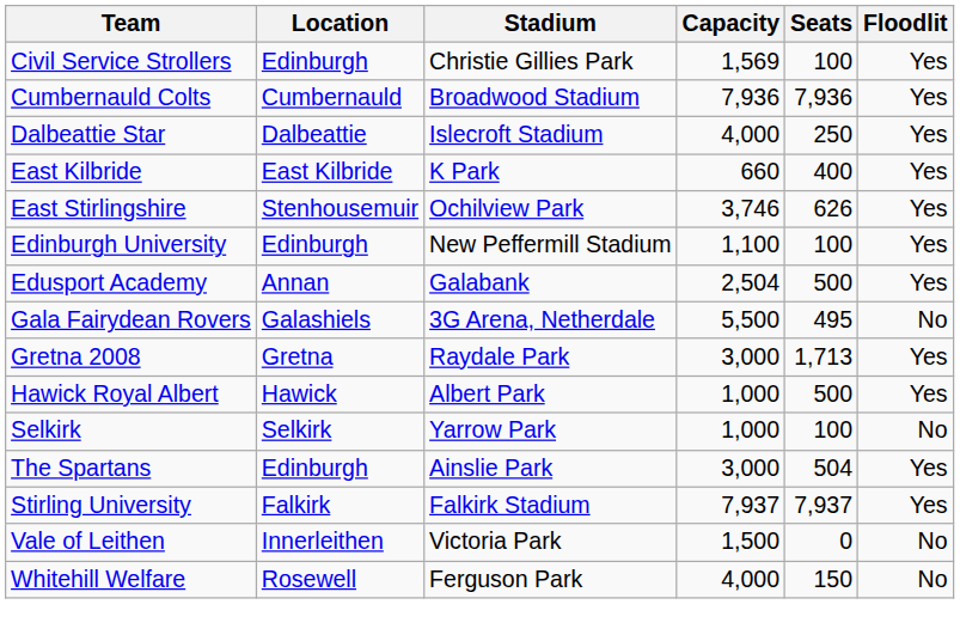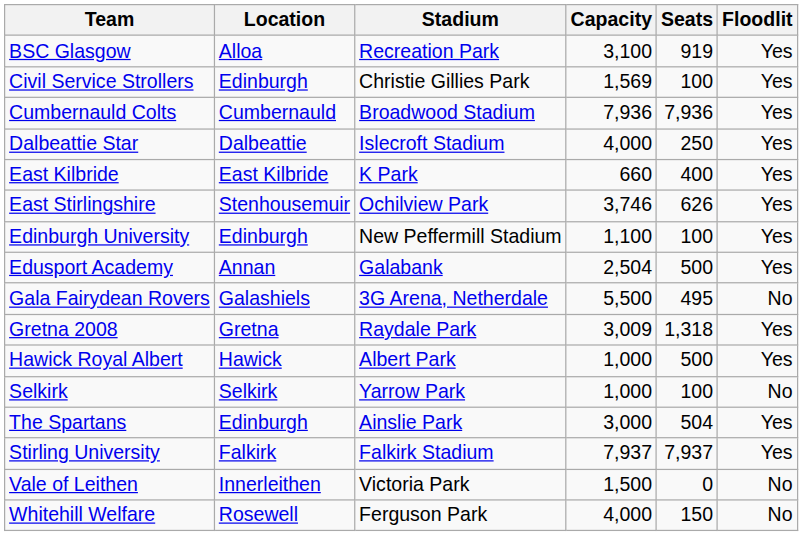 <table class="wikitable sortable">
 <tr>
 <th>Team</th>
 <th>Location</th>
 <th>Stadium</th>
 <th data-sort-type="number">Capacity</th>
 <th data-sort-type="number">Seats</th>
 <th>Floodlit</th>
+</tr>
+<tr>
+<td><a href='#'>BSC Glasgow</a></td>
+<td><a href='#'>Alloa</a></td>
+<td><a href='#'>Recreation Park</a></td>
+<td align=right>3,100</td>
+<td align=right>919</td>
+<td align=right>Yes</td>
 </tr>
 <tr>
 <td><a href='#'>Civil Service Strollers</a></td>
 <td><a href='#'>Edinburgh</a></td>
 <td>Christie Gillies Park</td>
 <td align=right>1,569</td>
 <td align=right>100</td>
 <td align=right>Yes</td>
 </tr>
 <tr>
 <td><a href='#'>Cumbernauld Colts</a></td>
 <td><a href='#'>Cumbernauld</a></td>
 <td><a href='#'>Broadwood Stadium</a></td>
 <td align=right>7,936</td>
 <td align=right>7,936</td>
 <td align=right>Yes</td>
 </tr>
 <tr>
 <td><a href='#'>Dalbeattie Star</a></td>
 <td><a href='#'>Dalbeattie</a></td>
 <td><a href='#'>Islecroft Stadium</a></td>
 <td align=right>4,000</td>
 <td align=right>250</td>
 <td align=right>Yes</td>
 </tr>
 <tr>
 <td><a href='#'>East Kilbride</a></td>
 <td><a href='#'>East Kilbride</a></td>
 <td><a href='#'>K Park</a></td>
 <td align=right>660</td>
 <td align=right>400</td>
 <td align=right>Yes</td>
 </tr>
 <tr>
 <td><a href='#'>East Stirlingshire</a></td>
 <td><a href='#'>Stenhousemuir</a></td>
 <td><a href='#'>Ochilview Park</a></td>
 <td align=right>3,746</td>
 <td align=right>626</td>
 <td align=right>Yes</td>
 </tr>
 <tr>
 <td><a href='#'>Edinburgh University</a></td>
 <td><a href='#'>Edinburgh</a></td>
 <td>New Peffermill Stadium</td>
 <td align=right>1,100</td>
 <td align=right>100</td>
 <td align=right>Yes</td>
 </tr>
 <tr>
 <td><a href='#'>Edusport Academy</a></td>
 <td><a href='#'>Annan</a></td>
 <td><a href='#'>Galabank</a></td>
 <td align=right>2,504</td>
 <td align=right>500</td>
 <td align=right>Yes</td>
 </tr>
 <tr>
 <td><a href='#'>Gala Fairydean Rovers</a></td>
 <td><a href='#'>Galashiels</a></td>
 <td><a href='#'>3G Arena, Netherdale</a></td>
 <td align=right>5,500</td>
 <td align=right>495</td>
 <td align=right>No</td>
 </tr>
 <tr>
 <td><a href='#'>Gretna 2008</a></td>
 <td><a href='#'>Gretna</a></td>
 <td><a href='#'>Raydale Park</a></td>
-<td align=right>3,000</td>
-<td align=right>1,713</td>
+<td align=right>3,009</td>
+<td align=right>1,318</td>
 <td align=right>Yes</td>
 </tr>
 <tr>
 <td><a href='#'>Hawick Royal Albert</a></td>
 <td><a href='#'>Hawick</a></td>
 <td><a href='#'>Albert Park</a></td>
 <td align=right>1,000</td>
 <td align=right>500</td>
 <td align=right>Yes</td>
 </tr>
 <tr>
 <td><a href='#'>Selkirk</a></td>
 <td><a href='#'>Selkirk</a></td>
 <td><a href='#'>Yarrow Park</a></td>
 <td align=right>1,000</td>
 <td align=right>100</td>
 <td align=right>No</td>
 </tr>
 <tr>
 <td><a href='#'>The Spartans</a></td>
 <td><a href='#'>Edinburgh</a></td>
 <td><a href='#'>Ainslie Park</a></td>
 <td align=right>3,000</td>
 <td align=right>504</td>
 <td align=right>Yes</td>
 </tr>
 <tr>
 <td><a href='#'>Stirling University</a></td>
 <td><a href='#'>Falkirk</a></td>
 <td><a href='#'>Falkirk Stadium</a></td>
 <td align=right>7,937</td>
 <td align=right>7,937</td>
 <td align=right>Yes</td>
 </tr>
 <tr>
 <td><a href='#'>Vale of Leithen</a></td>
 <td><a href='#'>Innerleithen</a></td>
 <td>Victoria Park</td>
 <td align=right>1,500</td>
 <td align=right>0</td>
 <td align=right>No</td>
 </tr>
 <tr>
 <td><a href='#'>Whitehill Welfare</a></td>
 <td><a href='#'>Rosewell</a></td>
 <td>Ferguson Park</td>
 <td align=right>4,000</td>
 <td align=right>150</td>
 <td align=right>No</td>
 </tr>
 </table>
